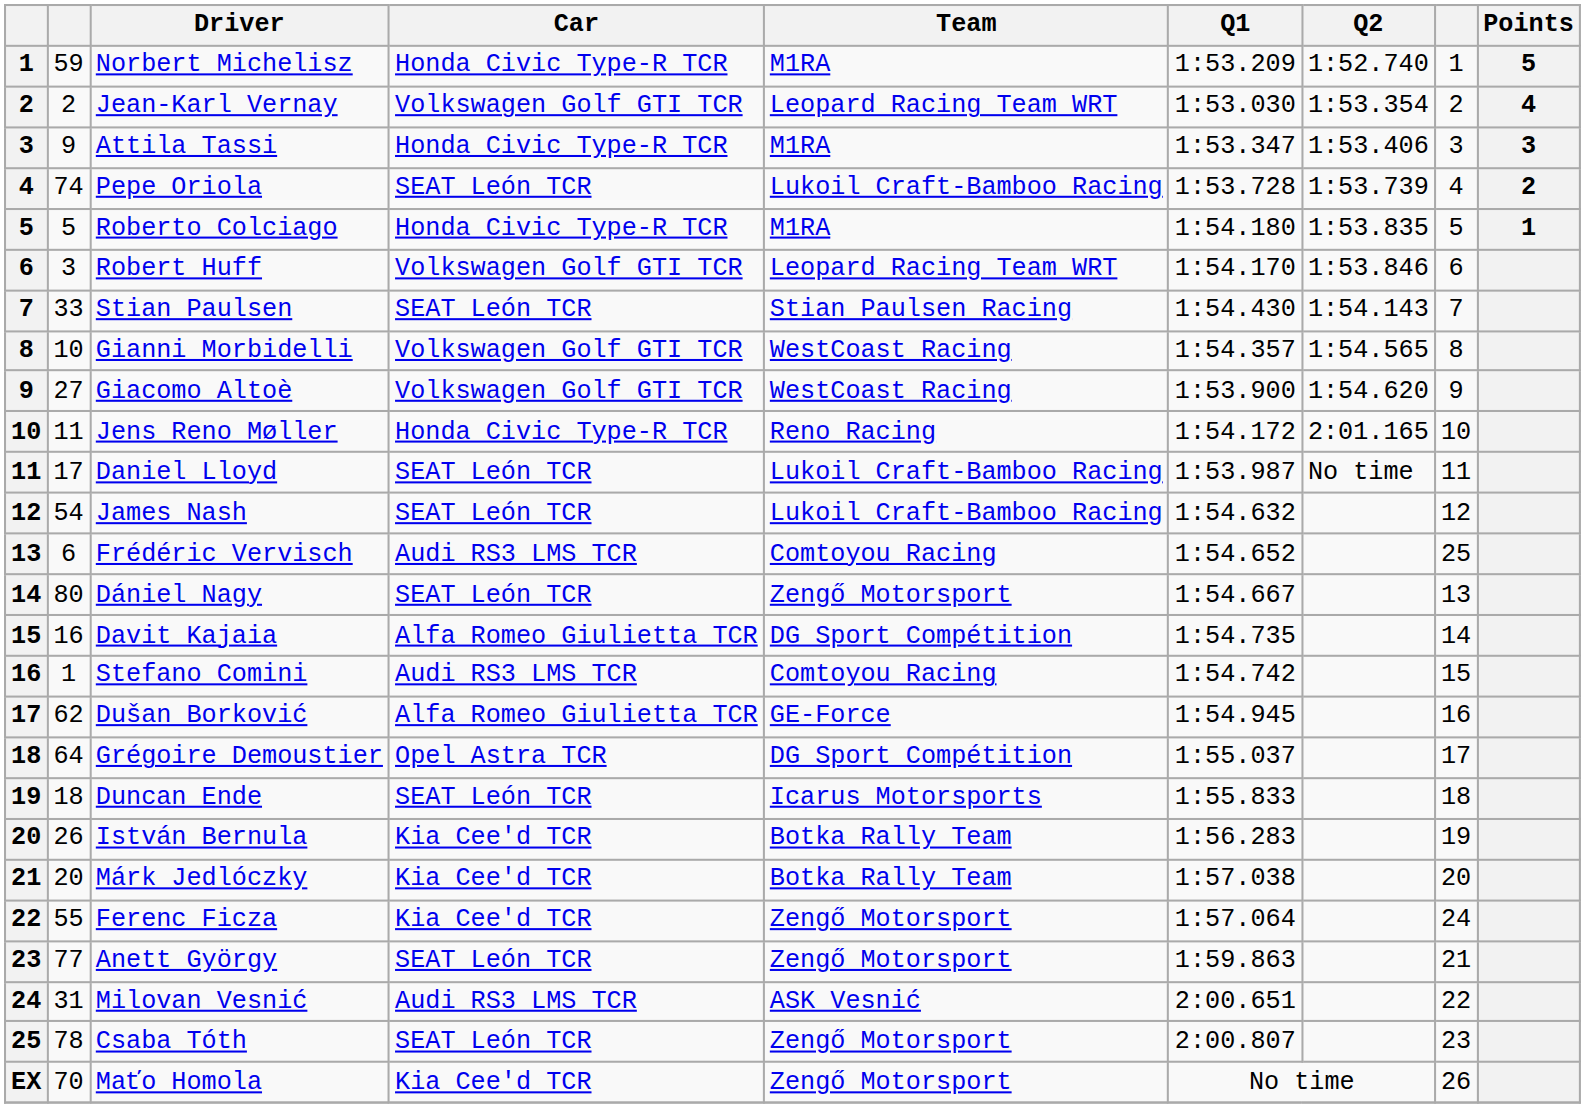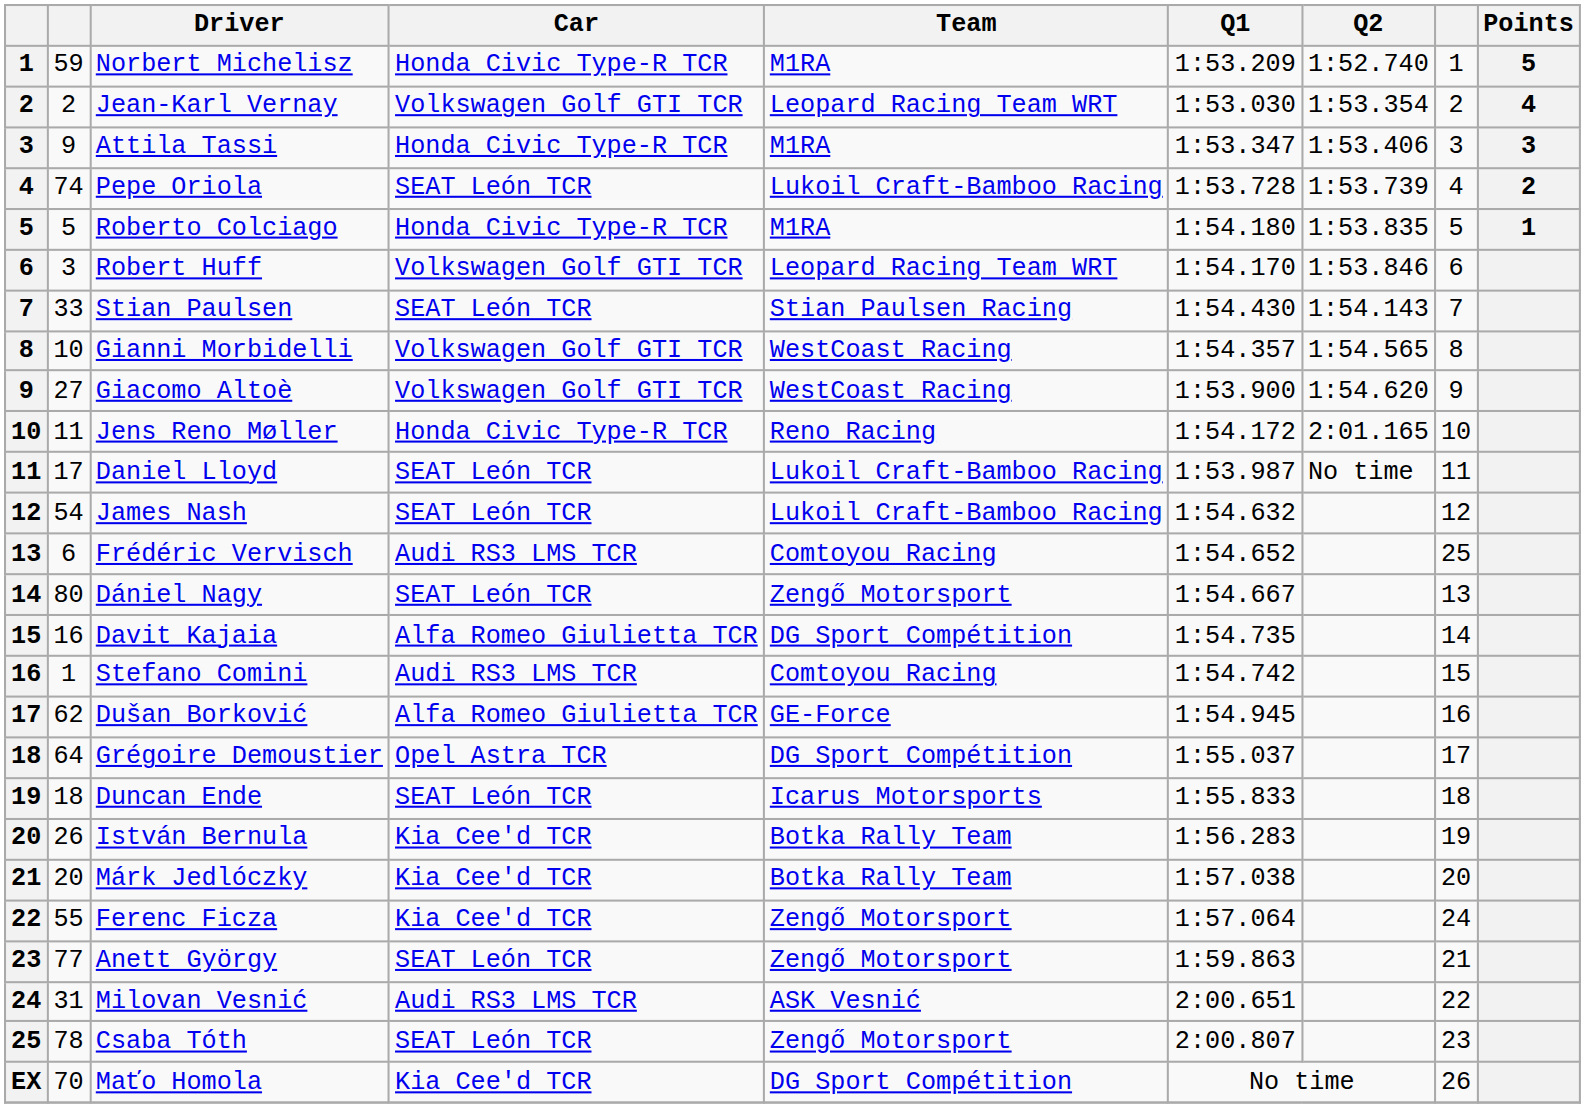 <table class="wikitable sortable" style="font-size:95%">
 <tr>
 <th></th>
 <th></th>
 <th>Driver</th>
 <th>Car</th>
 <th>Team</th>
 <th>Q1</th>
 <th>Q2</th>
 <th></th>
 <th>Points</th>
 </tr>
 <tr>
 <th>1</th>
 <td align=center>59</td>
 <td> <a href='#'>Norbert Michelisz</a></td>
 <td><a href='#'>Honda Civic Type-R TCR</a></td>
 <td> <a href='#'>M1RA</a></td>
 <td>1:53.209</td>
 <td>1:52.740</td>
 <td align=center>1</td>
 <th>5</th>
 </tr>
 <tr>
 <th>2</th>
 <td align=center>2</td>
 <td> <a href='#'>Jean-Karl Vernay</a></td>
 <td><a href='#'>Volkswagen Golf GTI TCR</a></td>
 <td> <a href='#'>Leopard Racing Team WRT</a></td>
 <td>1:53.030</td>
 <td>1:53.354</td>
 <td align=center>2</td>
 <th>4</th>
 </tr>
 <tr>
 <th>3</th>
 <td align=center>9</td>
 <td> <a href='#'>Attila Tassi</a></td>
 <td><a href='#'>Honda Civic Type-R TCR</a></td>
 <td> <a href='#'>M1RA</a></td>
 <td>1:53.347</td>
 <td>1:53.406</td>
 <td align=center>3</td>
 <th>3</th>
 </tr>
 <tr>
 <th>4</th>
 <td align=center>74</td>
 <td> <a href='#'>Pepe Oriola</a></td>
 <td><a href='#'>SEAT León TCR</a></td>
 <td> <a href='#'>Lukoil Craft-Bamboo Racing</a></td>
 <td>1:53.728</td>
 <td>1:53.739</td>
 <td align=center>4</td>
 <th>2</th>
 </tr>
 <tr>
 <th>5</th>
 <td align=center>5</td>
 <td> <a href='#'>Roberto Colciago</a></td>
 <td><a href='#'>Honda Civic Type-R TCR</a></td>
 <td> <a href='#'>M1RA</a></td>
 <td>1:54.180</td>
 <td>1:53.835</td>
 <td align=center>5</td>
 <th>1</th>
 </tr>
 <tr>
 <th>6</th>
 <td align=center>3</td>
 <td> <a href='#'>Robert Huff</a></td>
 <td><a href='#'>Volkswagen Golf GTI TCR</a></td>
 <td> <a href='#'>Leopard Racing Team WRT</a></td>
 <td>1:54.170</td>
 <td>1:53.846</td>
 <td align=center>6</td>
 <th></th>
 </tr>
 <tr>
 <th>7</th>
 <td align=center>33</td>
 <td> <a href='#'>Stian Paulsen</a></td>
 <td><a href='#'>SEAT León TCR</a></td>
 <td> <a href='#'>Stian Paulsen Racing</a></td>
 <td>1:54.430</td>
 <td>1:54.143</td>
 <td align=center>7</td>
 <th></th>
 </tr>
 <tr>
 <th>8</th>
 <td align=center>10</td>
 <td> <a href='#'>Gianni Morbidelli</a></td>
 <td><a href='#'>Volkswagen Golf GTI TCR</a></td>
 <td> <a href='#'>WestCoast Racing</a></td>
 <td>1:54.357</td>
 <td>1:54.565</td>
 <td align=center>8</td>
 <th></th>
 </tr>
 <tr>
 <th>9</th>
 <td align=center>27</td>
 <td> <a href='#'>Giacomo Altoè</a></td>
 <td><a href='#'>Volkswagen Golf GTI TCR</a></td>
 <td> <a href='#'>WestCoast Racing</a></td>
 <td>1:53.900</td>
 <td>1:54.620</td>
 <td align=center>9</td>
 <th></th>
 </tr>
 <tr>
 <th>10</th>
 <td align=center>11</td>
 <td> <a href='#'>Jens Reno Møller</a></td>
 <td><a href='#'>Honda Civic Type-R TCR</a></td>
 <td> <a href='#'>Reno Racing</a></td>
 <td>1:54.172</td>
 <td>2:01.165</td>
 <td align=center>10</td>
 <th></th>
 </tr>
 <tr>
 <th>11</th>
 <td align=center>17</td>
 <td> <a href='#'>Daniel Lloyd</a></td>
 <td><a href='#'>SEAT León TCR</a></td>
 <td> <a href='#'>Lukoil Craft-Bamboo Racing</a></td>
 <td>1:53.987</td>
 <td>No time</td>
 <td align=center>11</td>
 <th></th>
 </tr>
 <tr>
 <th>12</th>
 <td align=center>54</td>
 <td> <a href='#'>James Nash</a></td>
 <td><a href='#'>SEAT León TCR</a></td>
 <td> <a href='#'>Lukoil Craft-Bamboo Racing</a></td>
 <td>1:54.632</td>
 <td></td>
 <td align=center>12</td>
 <th></th>
 </tr>
 <tr>
 <th>13</th>
 <td align=center>6</td>
 <td> <a href='#'>Frédéric Vervisch</a></td>
 <td><a href='#'>Audi RS3 LMS TCR</a></td>
 <td> <a href='#'>Comtoyou Racing</a></td>
 <td>1:54.652</td>
 <td></td>
 <td align=center>25</td>
 <th></th>
 </tr>
 <tr>
 <th>14</th>
 <td align=center>80</td>
 <td> <a href='#'>Dániel Nagy</a></td>
 <td><a href='#'>SEAT León TCR</a></td>
 <td> <a href='#'>Zengő Motorsport</a></td>
 <td>1:54.667</td>
 <td></td>
 <td align=center>13</td>
 <th></th>
 </tr>
 <tr>
 <th>15</th>
 <td align=center>16</td>
 <td> <a href='#'>Davit Kajaia</a></td>
 <td><a href='#'>Alfa Romeo Giulietta TCR</a></td>
 <td> <a href='#'>DG Sport Compétition</a></td>
 <td>1:54.735</td>
 <td></td>
 <td align=center>14</td>
 <th></th>
 </tr>
 <tr>
 <th>16</th>
 <td align=center>1</td>
 <td> <a href='#'>Stefano Comini</a></td>
 <td><a href='#'>Audi RS3 LMS TCR</a></td>
 <td> <a href='#'>Comtoyou Racing</a></td>
 <td>1:54.742</td>
 <td></td>
 <td align=center>15</td>
 <th></th>
 </tr>
 <tr>
 <th>17</th>
 <td align=center>62</td>
 <td> <a href='#'>Dušan Borković</a></td>
 <td><a href='#'>Alfa Romeo Giulietta TCR</a></td>
 <td> <a href='#'>GE-Force</a></td>
 <td>1:54.945</td>
 <td></td>
 <td align=center>16</td>
 <th></th>
 </tr>
 <tr>
 <th>18</th>
 <td align=center>64</td>
 <td> <a href='#'>Grégoire Demoustier</a></td>
 <td><a href='#'>Opel Astra TCR</a></td>
 <td> <a href='#'>DG Sport Compétition</a></td>
 <td>1:55.037</td>
 <td></td>
 <td align=center>17</td>
 <th></th>
 </tr>
 <tr>
 <th>19</th>
 <td align=center>18</td>
 <td> <a href='#'>Duncan Ende</a></td>
 <td><a href='#'>SEAT León TCR</a></td>
 <td> <a href='#'>Icarus Motorsports</a></td>
 <td>1:55.833</td>
 <td></td>
 <td align=center>18</td>
 <th></th>
 </tr>
 <tr>
 <th>20</th>
 <td align=center>26</td>
 <td> <a href='#'>István Bernula</a></td>
 <td><a href='#'>Kia Cee'd TCR</a></td>
 <td> <a href='#'>Botka Rally Team</a></td>
 <td>1:56.283</td>
 <td></td>
 <td align=center>19</td>
 <th></th>
 </tr>
 <tr>
 <th>21</th>
 <td align=center>20</td>
 <td> <a href='#'>Márk Jedlóczky</a></td>
 <td><a href='#'>Kia Cee'd TCR</a></td>
 <td> <a href='#'>Botka Rally Team</a></td>
 <td>1:57.038</td>
 <td></td>
 <td align=center>20</td>
 <th></th>
 </tr>
 <tr>
 <th>22</th>
 <td align=center>55</td>
 <td> <a href='#'>Ferenc Ficza</a></td>
 <td><a href='#'>Kia Cee'd TCR</a></td>
 <td> <a href='#'>Zengő Motorsport</a></td>
 <td>1:57.064</td>
 <td></td>
 <td align=center>24</td>
 <th></th>
 </tr>
 <tr>
 <th>23</th>
 <td align=center>77</td>
 <td> <a href='#'>Anett György</a></td>
 <td><a href='#'>SEAT León TCR</a></td>
 <td> <a href='#'>Zengő Motorsport</a></td>
 <td>1:59.863</td>
 <td></td>
 <td align=center>21</td>
 <th></th>
 </tr>
 <tr>
 <th>24</th>
 <td align=center>31</td>
 <td> <a href='#'>Milovan Vesnić</a></td>
 <td><a href='#'>Audi RS3 LMS TCR</a></td>
 <td> <a href='#'>ASK Vesnić</a></td>
 <td>2:00.651</td>
 <td></td>
 <td align=center>22</td>
 <th></th>
 </tr>
 <tr>
 <th>25</th>
 <td align=center>78</td>
 <td> <a href='#'>Csaba Tóth</a></td>
 <td><a href='#'>SEAT León TCR</a></td>
 <td> <a href='#'>Zengő Motorsport</a></td>
 <td>2:00.807</td>
 <td></td>
 <td align=center>23</td>
 <th></th>
 </tr>
 <tr>
 <th>EX</th>
 <td align=center>70</td>
 <td> <a href='#'>Maťo Homola</a></td>
 <td><a href='#'>Kia Cee'd TCR</a></td>
-<td> <a href='#'>Zengő Motorsport</a></td>
+<td> <a href='#'>DG Sport Compétition</a></td>
 <td colspan=2 align=center>No time </td>
 <td align=center>26</td>
 <th></th>
 </tr>
 <tr>
 </tr>
 </table>
